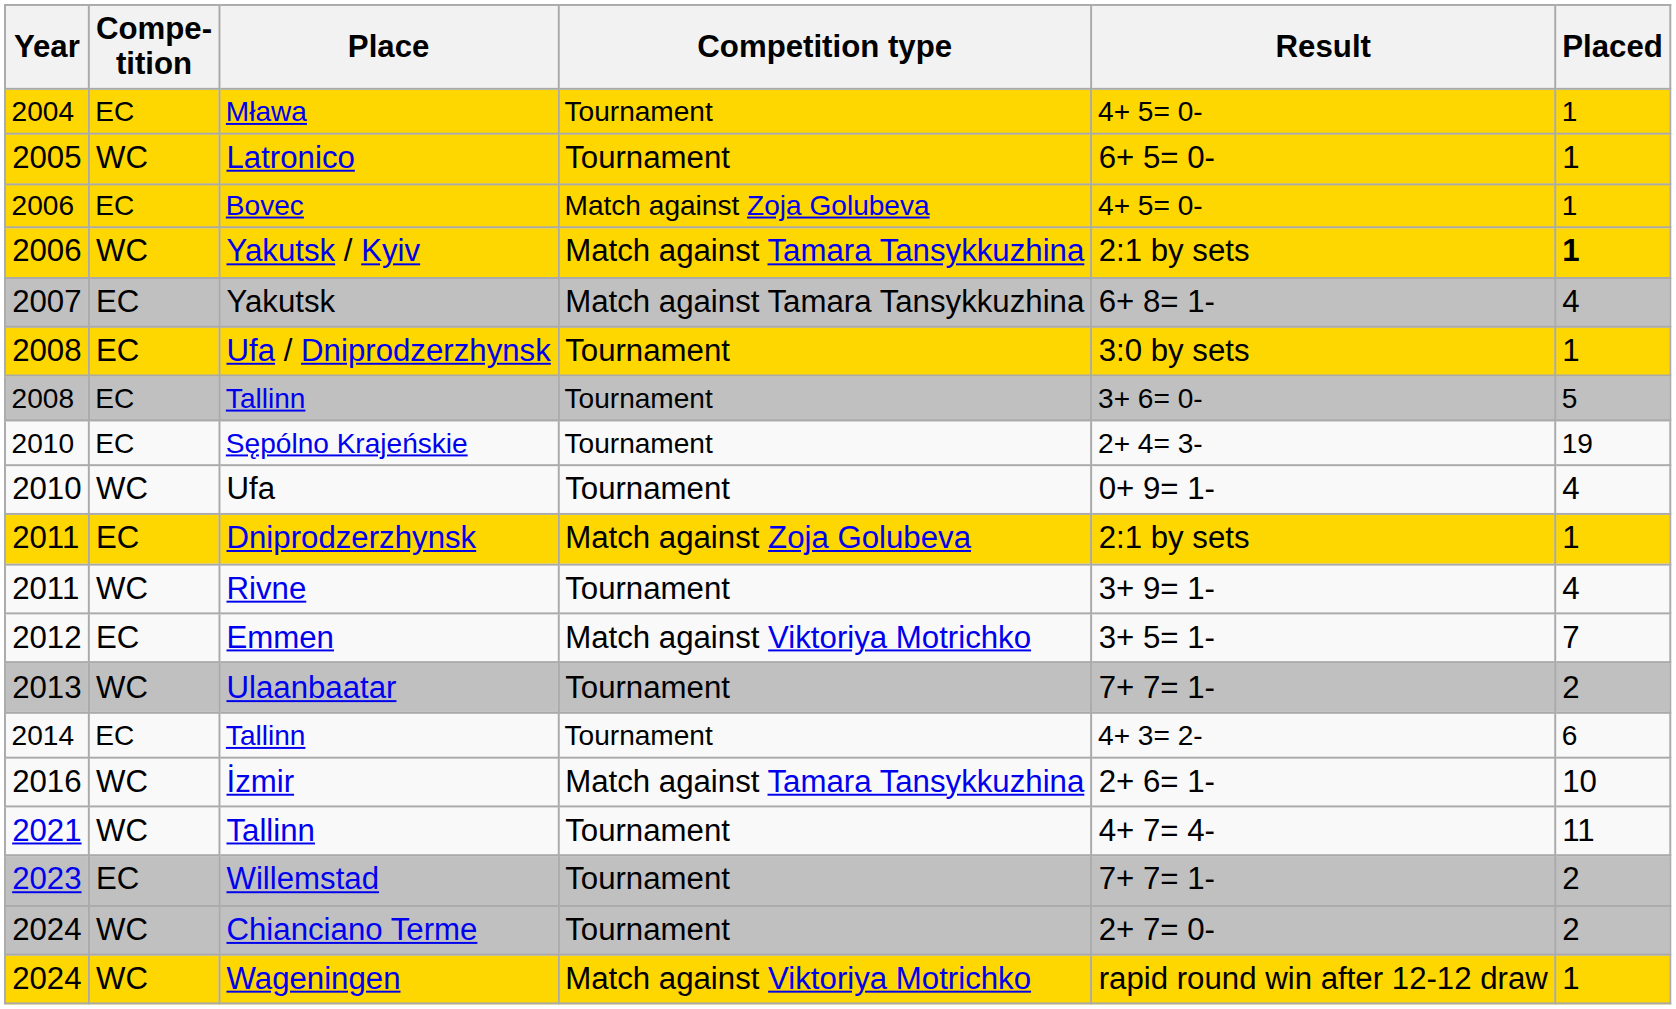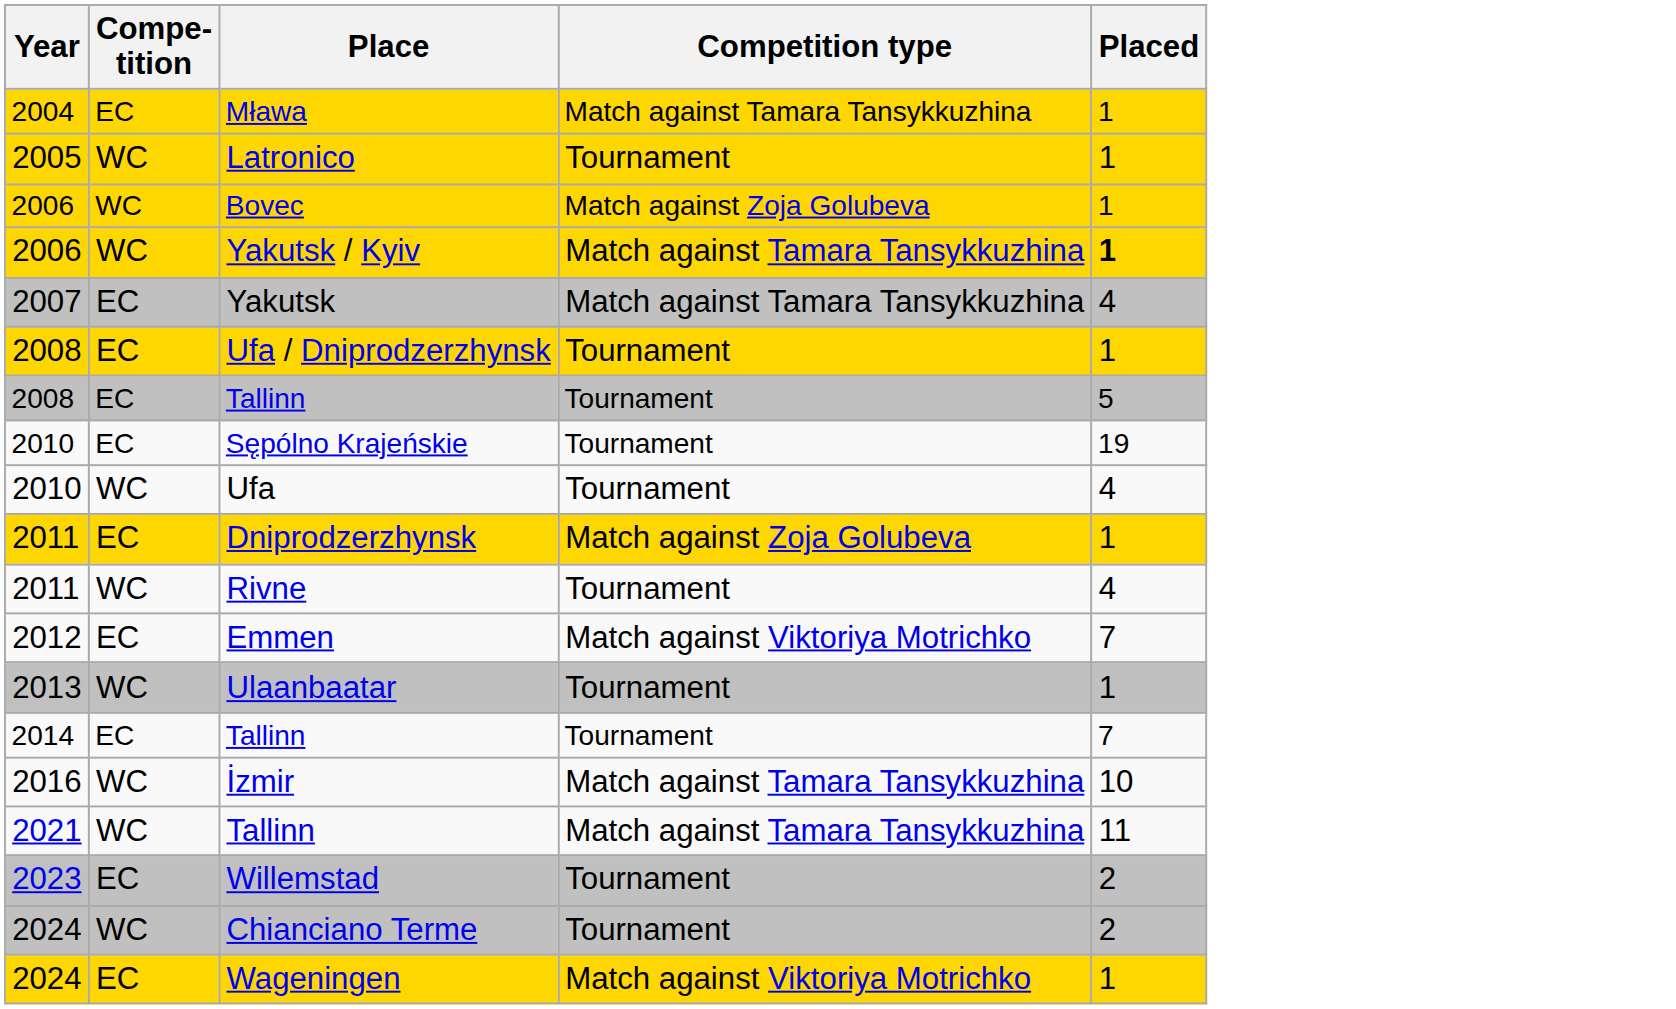 <table class="sortable wikitable">
 <tr>
 <th>Year</th>
 <th>Compe-<br>tition</th>
 <th>Place</th>
 <th>Competition type</th>
-<th class="unsortable">Result</th>
 <th>Placed</th>
 </tr>
 <tr bgcolor="gold" style="font-size:90%">
 <td>2004</td>
 <td>EC</td>
 <td> <a href='#'>Mława</a></td>
-<td>Tournament</td>
-<td>4+ 5= 0-</td>
+<td>Match against  Tamara Tansykkuzhina</td>
 <td>1</td>
 </tr>
 <tr bgcolor="gold">
 <td>2005</td>
 <td>WC</td>
 <td> <a href='#'>Latronico</a></td>
 <td>Tournament</td>
-<td>6+ 5= 0-</td>
 <td>1</td>
 </tr>
 <tr bgcolor="gold" style="font-size:90%">
 <td>2006</td>
-<td>EC</td>
+<td>WC</td>
 <td> <a href='#'>Bovec</a></td>
 <td>Match against  <a href='#'>Zoja Golubeva</a></td>
-<td>4+ 5= 0-</td>
 <td>1</td>
 </tr>
 <tr bgcolor="gold">
 <td>2006</td>
 <td>WC</td>
 <td> <a href='#'>Yakutsk</a> /  <a href='#'>Kyiv</a></td>
 <td>Match against  <a href='#'>Tamara Tansykkuzhina</a></td>
-<td>2:1 by sets</td>
 <td><strong>1</strong></td>
 </tr>
 <tr bgcolor="silver">
 <td>2007</td>
 <td>EC</td>
 <td> Yakutsk</td>
 <td>Match against  Tamara Tansykkuzhina</td>
-<td>6+ 8= 1-</td>
 <td>4</td>
 </tr>
 <tr bgcolor="gold">
 <td>2008</td>
 <td>EC</td>
 <td> <a href='#'>Ufa</a> /  <a href='#'>Dniprodzerzhynsk</a></td>
 <td>Tournament</td>
-<td>3:0 by sets</td>
 <td>1</td>
 </tr>
 <tr bgcolor="silver" style="font-size:90%">
 <td>2008</td>
 <td>EC</td>
 <td> <a href='#'>Tallinn</a></td>
 <td>Tournament</td>
-<td>3+ 6= 0-</td>
 <td>5</td>
 </tr>
 <tr style="font-size:90%">
 <td>2010</td>
 <td>EC</td>
 <td> <a href='#'>Sępólno Krajeńskie</a></td>
 <td>Tournament</td>
-<td>2+ 4= 3-</td>
 <td>19</td>
 </tr>
 <tr>
 <td>2010</td>
 <td>WC</td>
 <td> Ufa</td>
 <td>Tournament</td>
-<td>0+ 9= 1-</td>
 <td>4</td>
 </tr>
 <tr bgcolor="gold">
 <td>2011</td>
 <td>EC</td>
 <td> <a href='#'>Dniprodzerzhynsk</a></td>
 <td>Match against  <a href='#'>Zoja Golubeva</a></td>
-<td>2:1 by sets</td>
 <td>1</td>
 </tr>
 <tr>
 <td>2011</td>
 <td>WC</td>
 <td> <a href='#'>Rivne</a></td>
 <td>Tournament</td>
-<td>3+ 9= 1-</td>
 <td>4</td>
 </tr>
 <tr>
 <td>2012</td>
 <td>EC</td>
 <td> <a href='#'>Emmen</a></td>
 <td>Match against  <a href='#'>Viktoriya Motrichko</a></td>
-<td>3+ 5= 1-</td>
 <td>7</td>
 </tr>
 <tr bgcolor="silver">
 <td>2013</td>
 <td>WC</td>
 <td> <a href='#'>Ulaanbaatar</a></td>
 <td>Tournament</td>
-<td>7+ 7= 1-</td>
-<td>2</td>
+<td>1</td>
 </tr>
 <tr style="font-size:90%">
 <td>2014</td>
 <td>EC</td>
 <td> <a href='#'>Tallinn</a></td>
 <td>Tournament</td>
-<td>4+ 3= 2-</td>
-<td>6</td>
+<td>7</td>
 </tr>
 <tr>
 <td>2016</td>
 <td>WC</td>
 <td> <a href='#'>İzmir</a></td>
 <td>Match against  <a href='#'>Tamara Tansykkuzhina</a></td>
-<td>2+ 6= 1-</td>
 <td>10</td>
 </tr>
 <tr>
 <td><a href='#'>2021</a></td>
 <td>WC</td>
 <td> <a href='#'>Tallinn</a></td>
-<td>Tournament</td>
-<td>4+ 7= 4-</td>
+<td>Match against  <a href='#'>Tamara Tansykkuzhina</a></td>
 <td>11</td>
 </tr>
 <tr bgcolor="silver">
 <td><a href='#'>2023</a></td>
 <td>EC</td>
 <td> <a href='#'>Willemstad</a></td>
 <td>Tournament</td>
-<td>7+ 7= 1-</td>
 <td>2</td>
 </tr>
 <tr bgcolor="silver">
 <td>2024</td>
 <td>WC</td>
 <td> <a href='#'>Chianciano Terme</a></td>
 <td>Tournament</td>
-<td>2+ 7= 0-</td>
 <td>2</td>
 </tr>
 <tr bgcolor="gold">
 <td>2024</td>
-<td>WC</td>
+<td>EC</td>
 <td> <a href='#'>Wageningen</a></td>
 <td>Match against  <a href='#'>Viktoriya Motrichko</a></td>
-<td>rapid round win after 12-12 draw</td>
 <td>1</td>
 </tr>
 </table>
